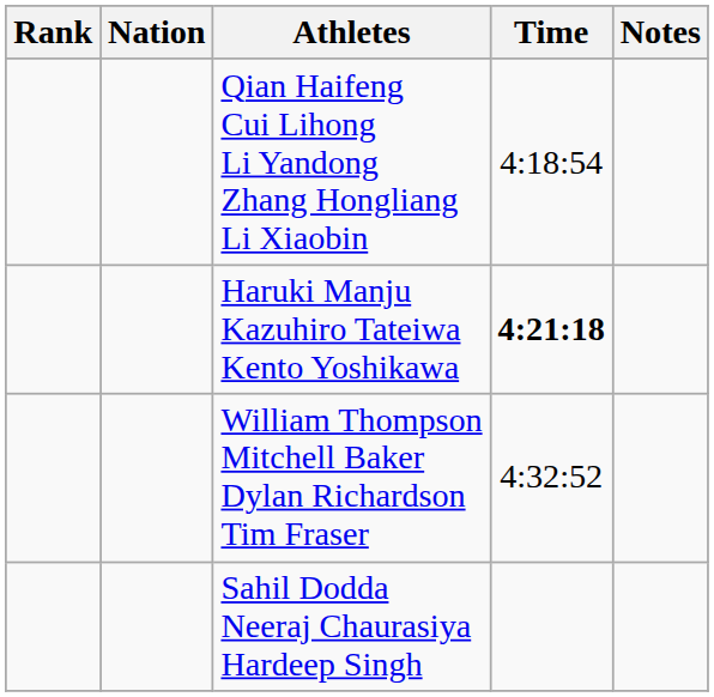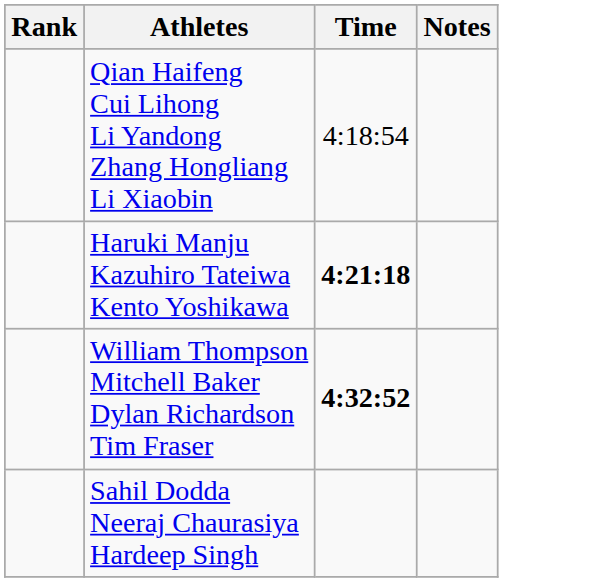 <table class="wikitable sortable" style="text-align:center">
 <tr>
 <th>Rank</th>
-<th>Nation</th>
 <th>Athletes</th>
 <th>Time</th>
 <th>Notes</th>
 </tr>
 <tr>
 <td></td>
-<td align=left></td>
 <td align=left><a href='#'>Qian Haifeng</a><br><a href='#'>Cui Lihong</a><br><a href='#'>Li Yandong</a><br><a href='#'>Zhang Hongliang</a><br><a href='#'>Li Xiaobin</a></td>
 <td>4:18:54</td>
 <td></td>
 </tr>
 <tr>
 <td></td>
-<td align=left></td>
 <td align=left><a href='#'>Haruki Manju</a><br><a href='#'>Kazuhiro Tateiwa</a><br><a href='#'>Kento Yoshikawa</a></td>
 <td><strong>4:21:18</strong></td>
 <td></td>
 </tr>
 <tr>
 <td></td>
-<td align=left></td>
 <td align=left><a href='#'>William Thompson</a><br><a href='#'>Mitchell Baker</a><br><a href='#'>Dylan Richardson</a><br><a href='#'>Tim Fraser</a></td>
-<td>4:32:52</td>
+<td><strong>4:32:52</strong></td>
 <td></td>
 </tr>
 <tr>
 <td></td>
-<td align=left></td>
 <td align=left><a href='#'>Sahil Dodda</a><br><a href='#'>Neeraj Chaurasiya</a><br><a href='#'>Hardeep Singh</a></td>
 <td></td>
 <td></td>
 </tr>
 </table>
